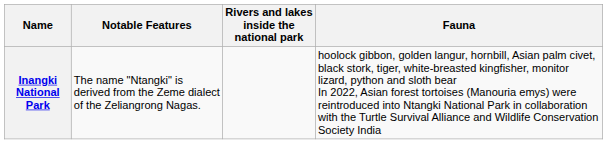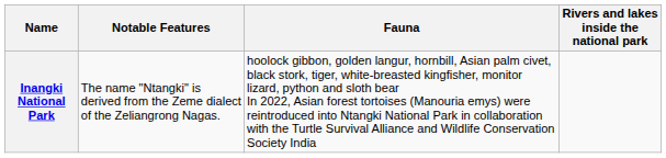 <table class="wikitable sortable">
 <tr>
 <th>Name</th>
 <th>Notable Features</th>
+<th>Fauna</th>
 <th>Rivers and lakes inside the national park</th>
-<th>Fauna</th>
 </tr>
 <tr>
 <th><a href='#'>Inangki National Park</a></th>
 <td>The name "Ntangki" is derived from the Zeme dialect of the Zeliangrong Nagas.</td>
+<td>hoolock gibbon, golden langur, hornbill, Asian palm civet, black stork, tiger, white-breasted kingfisher, monitor lizard, python and sloth bear<br>In 2022, Asian forest tortoises (Manouria emys) were reintroduced into Ntangki National Park in collaboration with the Turtle Survival Alliance and Wildlife Conservation Society India</td>
 <td></td>
-<td>hoolock gibbon, golden langur, hornbill, Asian palm civet, black stork, tiger, white-breasted kingfisher, monitor lizard, python and sloth bear<br>In 2022, Asian forest tortoises (Manouria emys) were reintroduced into Ntangki National Park in collaboration with the Turtle Survival Alliance and Wildlife Conservation Society India</td>
 </tr>
 </table>
